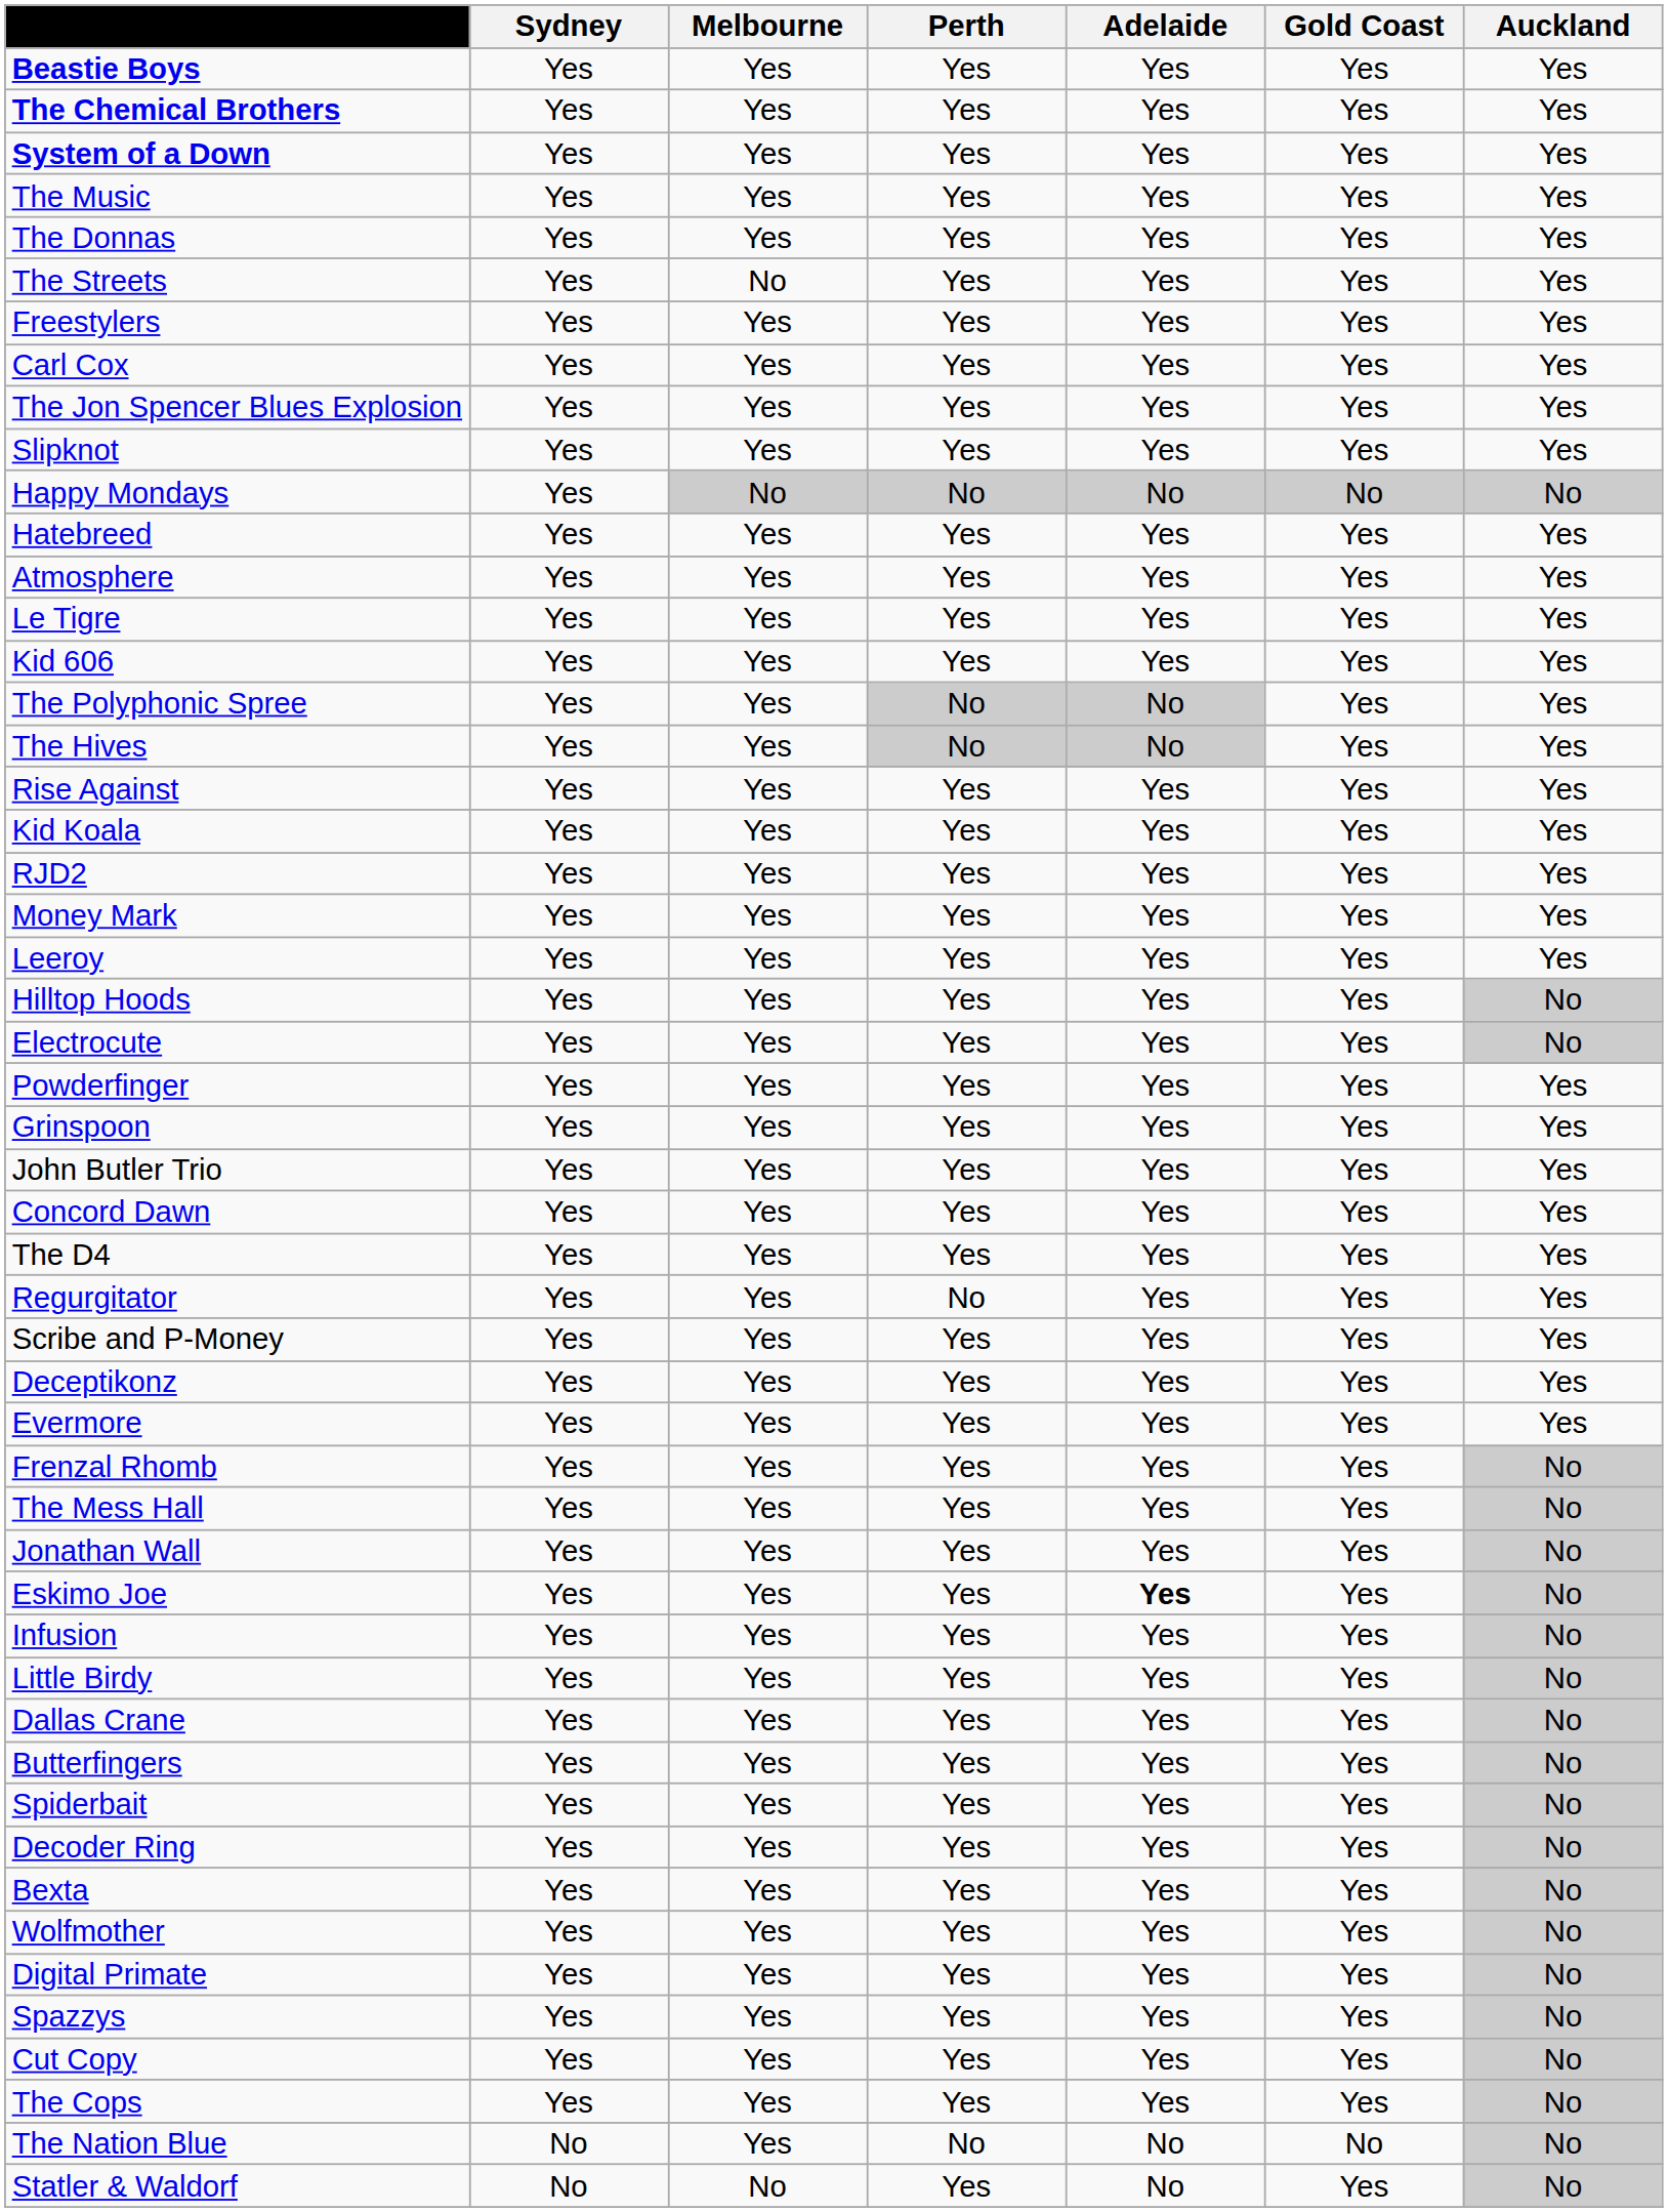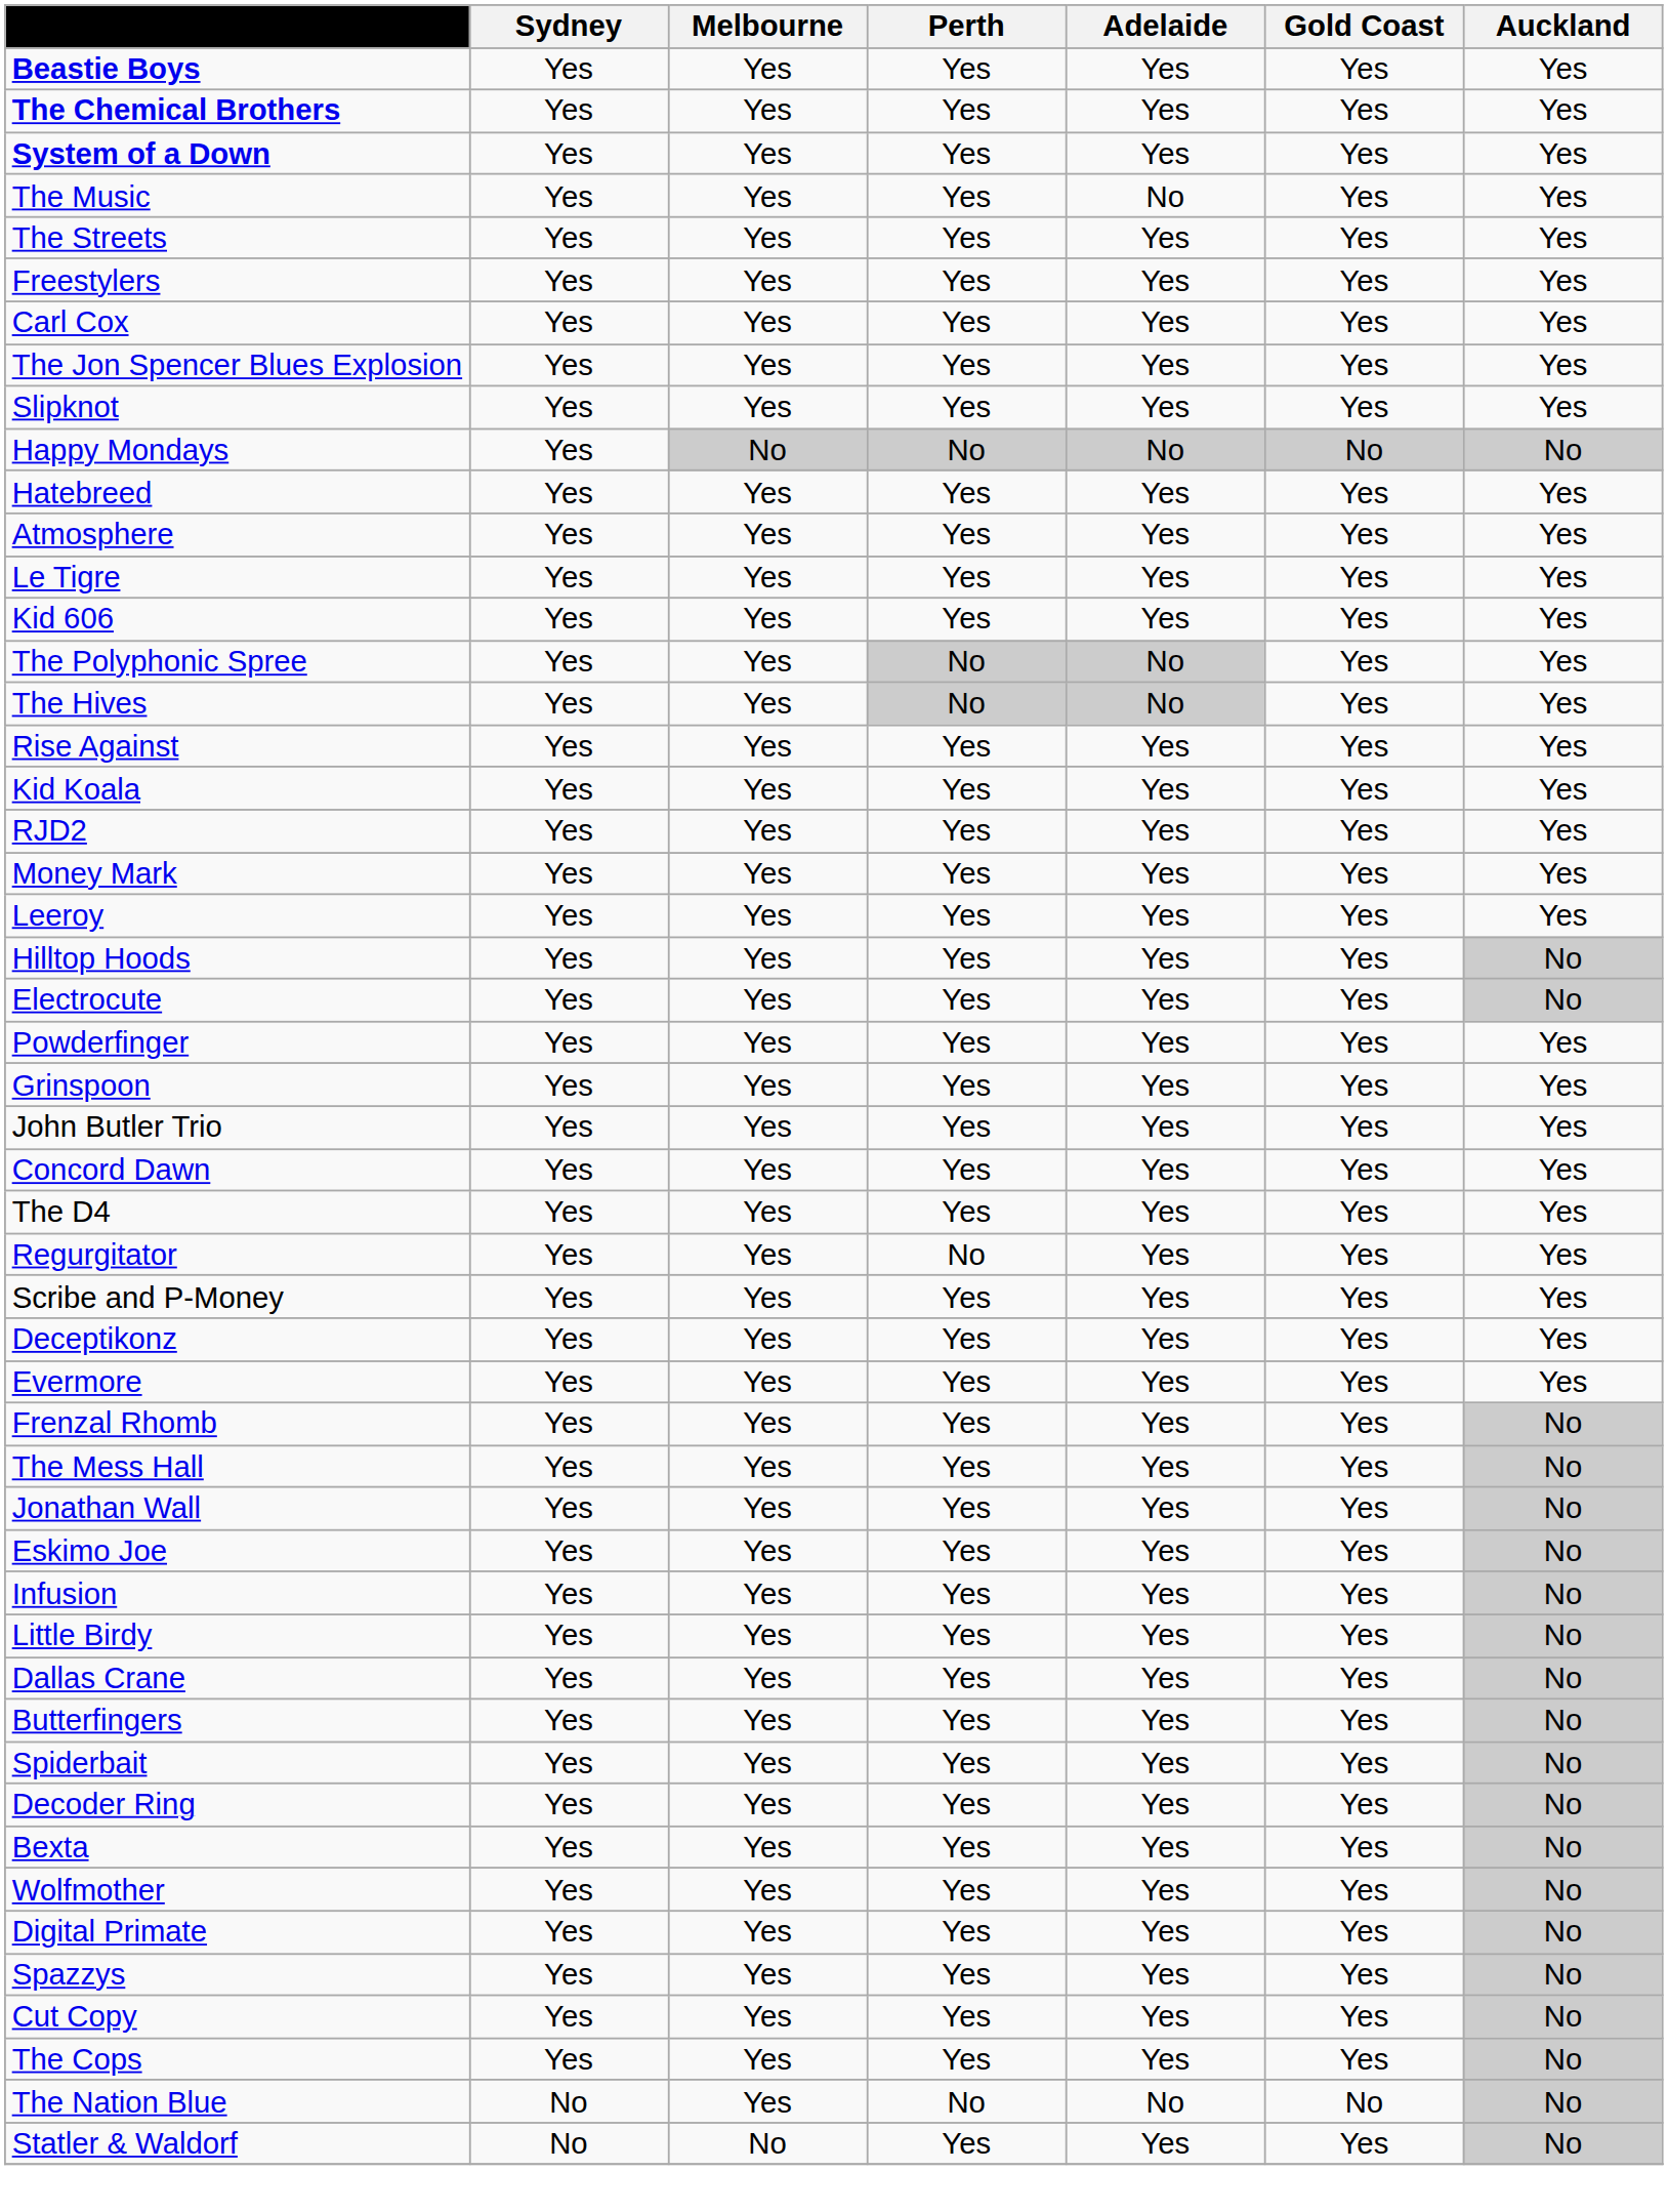 <table class="wikitable sortable" style="line-height:0.95em;">
 <tr>
 <th style="background:#000; width:28%;"> </th>
 <th width=12%>Sydney</th>
 <th width=12%>Melbourne</th>
 <th width=12%>Perth</th>
 <th width=12%>Adelaide</th>
 <th width=12%>Gold Coast</th>
 <th width=12%>Auckland</th>
 </tr>
 <tr align=center>
 <td align=left><strong><a href='#'>Beastie Boys</a></strong></td>
 <td>Yes</td>
 <td>Yes</td>
 <td>Yes</td>
 <td>Yes</td>
 <td>Yes</td>
 <td>Yes</td>
 </tr>
 <tr align=center>
 <td align=left><strong><a href='#'>The Chemical Brothers</a></strong></td>
 <td>Yes</td>
 <td>Yes</td>
 <td>Yes</td>
 <td>Yes</td>
 <td>Yes</td>
 <td>Yes</td>
 </tr>
 <tr align=center>
 <td align=left><strong><a href='#'>System of a Down</a></strong></td>
 <td>Yes</td>
 <td>Yes</td>
 <td>Yes</td>
 <td>Yes</td>
 <td>Yes</td>
 <td>Yes</td>
 </tr>
 <tr align=center>
 <td align=left><a href='#'>The Music</a></td>
 <td>Yes</td>
 <td>Yes</td>
 <td>Yes</td>
-<td>Yes</td>
-<td>Yes</td>
-<td>Yes</td>
-</tr>
-<tr align=center>
-<td align=left><a href='#'>The Donnas</a></td>
-<td>Yes</td>
-<td>Yes</td>
-<td>Yes</td>
-<td>Yes</td>
+<td>No</td>
 <td>Yes</td>
 <td>Yes</td>
 </tr>
 <tr align=center>
 <td align=left><a href='#'>The Streets</a></td>
 <td>Yes</td>
-<td>No</td>
+<td>Yes</td>
 <td>Yes</td>
 <td>Yes</td>
 <td>Yes</td>
 <td>Yes</td>
 </tr>
 <tr align=center>
 <td align=left><a href='#'>Freestylers</a></td>
 <td>Yes</td>
 <td>Yes</td>
 <td>Yes</td>
 <td>Yes</td>
 <td>Yes</td>
 <td>Yes</td>
 </tr>
 <tr align=center>
 <td align=left><a href='#'>Carl Cox</a></td>
 <td>Yes</td>
 <td>Yes</td>
 <td>Yes</td>
 <td>Yes</td>
 <td>Yes</td>
 <td>Yes</td>
 </tr>
 <tr align=center>
 <td align=left><a href='#'>The Jon Spencer Blues Explosion</a></td>
 <td>Yes</td>
 <td>Yes</td>
 <td>Yes</td>
 <td>Yes</td>
 <td>Yes</td>
 <td>Yes</td>
 </tr>
 <tr align=center>
 <td align=left><a href='#'>Slipknot</a></td>
 <td>Yes</td>
 <td>Yes</td>
 <td>Yes</td>
 <td>Yes</td>
 <td>Yes</td>
 <td>Yes</td>
 </tr>
 <tr align=center>
 <td align=left><a href='#'>Happy Mondays</a></td>
 <td>Yes</td>
 <td style="background:#ccc;">No</td>
 <td style="background:#ccc;">No</td>
 <td style="background:#ccc;">No</td>
 <td style="background:#ccc;">No</td>
 <td style="background:#ccc;">No</td>
 </tr>
 <tr align=center>
 <td align=left><a href='#'>Hatebreed</a></td>
 <td>Yes</td>
 <td>Yes</td>
 <td>Yes</td>
 <td>Yes</td>
 <td>Yes</td>
 <td>Yes</td>
 </tr>
 <tr align=center>
 <td align=left><a href='#'>Atmosphere</a></td>
 <td>Yes</td>
 <td>Yes</td>
 <td>Yes</td>
 <td>Yes</td>
 <td>Yes</td>
 <td>Yes</td>
 </tr>
 <tr align=center>
 <td align=left><a href='#'>Le Tigre</a></td>
 <td>Yes</td>
 <td>Yes</td>
 <td>Yes</td>
 <td>Yes</td>
 <td>Yes</td>
 <td>Yes</td>
 </tr>
 <tr align=center>
 <td align=left><a href='#'>Kid 606</a></td>
 <td>Yes</td>
 <td>Yes</td>
 <td>Yes</td>
 <td>Yes</td>
 <td>Yes</td>
 <td>Yes</td>
 </tr>
 <tr align=center>
 <td align=left><a href='#'>The Polyphonic Spree</a></td>
 <td>Yes</td>
 <td>Yes</td>
 <td style="background:#ccc;">No</td>
 <td style="background:#ccc;">No</td>
 <td>Yes</td>
 <td>Yes</td>
 </tr>
 <tr align=center>
 <td align=left><a href='#'>The Hives</a></td>
 <td>Yes</td>
 <td>Yes</td>
 <td style="background:#ccc;">No</td>
 <td style="background:#ccc;">No</td>
 <td>Yes</td>
 <td>Yes</td>
 </tr>
 <tr align=center>
 <td align=left><a href='#'>Rise Against</a></td>
 <td>Yes</td>
 <td>Yes</td>
 <td>Yes</td>
 <td>Yes</td>
 <td>Yes</td>
 <td>Yes</td>
 </tr>
 <tr align=center>
 <td align=left><a href='#'>Kid Koala</a></td>
 <td>Yes</td>
 <td>Yes</td>
 <td>Yes</td>
 <td>Yes</td>
 <td>Yes</td>
 <td>Yes</td>
 </tr>
 <tr align=center>
 <td align=left><a href='#'>RJD2</a></td>
 <td>Yes</td>
 <td>Yes</td>
 <td>Yes</td>
 <td>Yes</td>
 <td>Yes</td>
 <td>Yes</td>
 </tr>
 <tr align=center>
 <td align=left><a href='#'>Money Mark</a></td>
 <td>Yes</td>
 <td>Yes</td>
 <td>Yes</td>
 <td>Yes</td>
 <td>Yes</td>
 <td>Yes</td>
 </tr>
 <tr align=center>
 <td align=left><a href='#'>Leeroy</a></td>
 <td>Yes</td>
 <td>Yes</td>
 <td>Yes</td>
 <td>Yes</td>
 <td>Yes</td>
 <td>Yes</td>
 </tr>
 <tr align=center>
 <td align=left><a href='#'>Hilltop Hoods</a></td>
 <td>Yes</td>
 <td>Yes</td>
 <td>Yes</td>
 <td>Yes</td>
 <td>Yes</td>
 <td style="background:#ccc;">No</td>
 </tr>
 <tr align=center>
 <td align=left><a href='#'>Electrocute</a></td>
 <td>Yes</td>
 <td>Yes</td>
 <td>Yes</td>
 <td>Yes</td>
 <td>Yes</td>
 <td style="background:#ccc;">No</td>
 </tr>
 <tr align=center>
 <td align=left><a href='#'>Powderfinger</a></td>
 <td>Yes</td>
 <td>Yes</td>
 <td>Yes</td>
 <td>Yes</td>
 <td>Yes</td>
 <td>Yes</td>
 </tr>
 <tr align=center>
 <td align=left><a href='#'>Grinspoon</a></td>
 <td>Yes</td>
 <td>Yes</td>
 <td>Yes</td>
 <td>Yes</td>
 <td>Yes</td>
 <td>Yes</td>
 </tr>
 <tr align=center>
 <td align=left>John Butler Trio</td>
 <td>Yes</td>
 <td>Yes</td>
 <td>Yes</td>
 <td>Yes</td>
 <td>Yes</td>
 <td>Yes</td>
 </tr>
 <tr align=center>
 <td align=left><a href='#'>Concord Dawn</a></td>
 <td>Yes</td>
 <td>Yes</td>
 <td>Yes</td>
 <td>Yes</td>
 <td>Yes</td>
 <td>Yes</td>
 </tr>
 <tr align=center>
 <td align=left>The D4</td>
 <td>Yes</td>
 <td>Yes</td>
 <td>Yes</td>
 <td>Yes</td>
 <td>Yes</td>
 <td>Yes</td>
 </tr>
 <tr align=center>
 <td align=left><a href='#'>Regurgitator</a></td>
 <td>Yes</td>
 <td>Yes</td>
 <td>No</td>
 <td>Yes</td>
 <td>Yes</td>
 <td>Yes</td>
 </tr>
 <tr align=center>
 <td align=left>Scribe and P-Money</td>
 <td>Yes</td>
 <td>Yes</td>
 <td>Yes</td>
 <td>Yes</td>
 <td>Yes</td>
 <td>Yes</td>
 </tr>
 <tr align=center>
 <td align=left><a href='#'>Deceptikonz</a></td>
 <td>Yes</td>
 <td>Yes</td>
 <td>Yes</td>
 <td>Yes</td>
 <td>Yes</td>
 <td>Yes</td>
 </tr>
 <tr align=center>
 <td align=left><a href='#'>Evermore</a></td>
 <td>Yes</td>
 <td>Yes</td>
 <td>Yes</td>
 <td>Yes</td>
 <td>Yes</td>
 <td>Yes</td>
 </tr>
 <tr align=center>
 <td align=left><a href='#'>Frenzal Rhomb</a></td>
 <td>Yes</td>
 <td>Yes</td>
 <td>Yes</td>
 <td>Yes</td>
 <td>Yes</td>
 <td style="background:#ccc;">No</td>
 </tr>
 <tr align=center>
 <td align=left><a href='#'>The Mess Hall</a></td>
 <td>Yes</td>
 <td>Yes</td>
 <td>Yes</td>
 <td>Yes</td>
 <td>Yes</td>
 <td style="background:#ccc;">No</td>
 </tr>
 <tr align=center>
 <td align=left><a href='#'>Jonathan Wall</a></td>
 <td>Yes</td>
 <td>Yes</td>
 <td>Yes</td>
 <td>Yes</td>
 <td>Yes</td>
 <td style="background:#ccc;">No</td>
 </tr>
 <tr align=center>
 <td align=left><a href='#'>Eskimo Joe</a></td>
 <td>Yes</td>
 <td>Yes</td>
 <td>Yes</td>
-<td><strong>Yes</strong></td>
+<td>Yes</td>
 <td>Yes</td>
 <td style="background:#ccc;">No</td>
 </tr>
 <tr align=center>
 <td align=left><a href='#'>Infusion</a></td>
 <td>Yes</td>
 <td>Yes</td>
 <td>Yes</td>
 <td>Yes</td>
 <td>Yes</td>
 <td style="background:#ccc;">No</td>
 </tr>
 <tr align=center>
 <td align=left><a href='#'>Little Birdy</a></td>
 <td>Yes</td>
 <td>Yes</td>
 <td>Yes</td>
 <td>Yes</td>
 <td>Yes</td>
 <td style="background:#ccc;">No</td>
 </tr>
 <tr align=center>
 <td align=left><a href='#'>Dallas Crane</a></td>
 <td>Yes</td>
 <td>Yes</td>
 <td>Yes</td>
 <td>Yes</td>
 <td>Yes</td>
 <td style="background:#ccc;">No</td>
 </tr>
 <tr align=center>
 <td align=left><a href='#'>Butterfingers</a></td>
 <td>Yes</td>
 <td>Yes</td>
 <td>Yes</td>
 <td>Yes</td>
 <td>Yes</td>
 <td style="background:#ccc;">No</td>
 </tr>
 <tr align=center>
 <td align=left><a href='#'>Spiderbait</a></td>
 <td>Yes</td>
 <td>Yes</td>
 <td>Yes</td>
 <td>Yes</td>
 <td>Yes</td>
 <td style="background:#ccc;">No</td>
 </tr>
 <tr align=center>
 <td align=left><a href='#'>Decoder Ring</a></td>
 <td>Yes</td>
 <td>Yes</td>
 <td>Yes</td>
 <td>Yes</td>
 <td>Yes</td>
 <td style="background:#ccc;">No</td>
 </tr>
 <tr align=center>
 <td align=left><a href='#'>Bexta</a></td>
 <td>Yes</td>
 <td>Yes</td>
 <td>Yes</td>
 <td>Yes</td>
 <td>Yes</td>
 <td style="background:#ccc;">No</td>
 </tr>
 <tr align=center>
 <td align=left><a href='#'>Wolfmother</a></td>
 <td>Yes</td>
 <td>Yes</td>
 <td>Yes</td>
 <td>Yes</td>
 <td>Yes</td>
 <td style="background:#ccc;">No</td>
 </tr>
 <tr align=center>
 <td align=left><a href='#'>Digital Primate</a></td>
 <td>Yes</td>
 <td>Yes</td>
 <td>Yes</td>
 <td>Yes</td>
 <td>Yes</td>
 <td style="background:#ccc;">No</td>
 </tr>
 <tr align=center>
 <td align=left><a href='#'>Spazzys</a></td>
 <td>Yes</td>
 <td>Yes</td>
 <td>Yes</td>
 <td>Yes</td>
 <td>Yes</td>
 <td style="background:#ccc;">No</td>
 </tr>
 <tr align=center>
 <td align=left><a href='#'>Cut Copy</a></td>
 <td>Yes</td>
 <td>Yes</td>
 <td>Yes</td>
 <td>Yes</td>
 <td>Yes</td>
 <td style="background:#ccc;">No</td>
 </tr>
 <tr align=center>
 <td align=left><a href='#'>The Cops</a></td>
 <td>Yes</td>
 <td>Yes</td>
 <td>Yes</td>
 <td>Yes</td>
 <td>Yes</td>
 <td style="background:#ccc;">No</td>
 </tr>
 <tr align=center>
 <td align=left><a href='#'>The Nation Blue</a></td>
 <td>No</td>
 <td>Yes</td>
 <td>No</td>
 <td>No</td>
 <td>No</td>
 <td style="background:#ccc;">No</td>
 </tr>
 <tr align=center>
 <td align=left><a href='#'>Statler & Waldorf</a></td>
 <td>No</td>
 <td>No</td>
 <td>Yes</td>
-<td>No</td>
+<td>Yes</td>
 <td>Yes</td>
 <td style="background:#ccc;">No</td>
 </tr>
 <tr align=center>
 </tr>
 </table>
